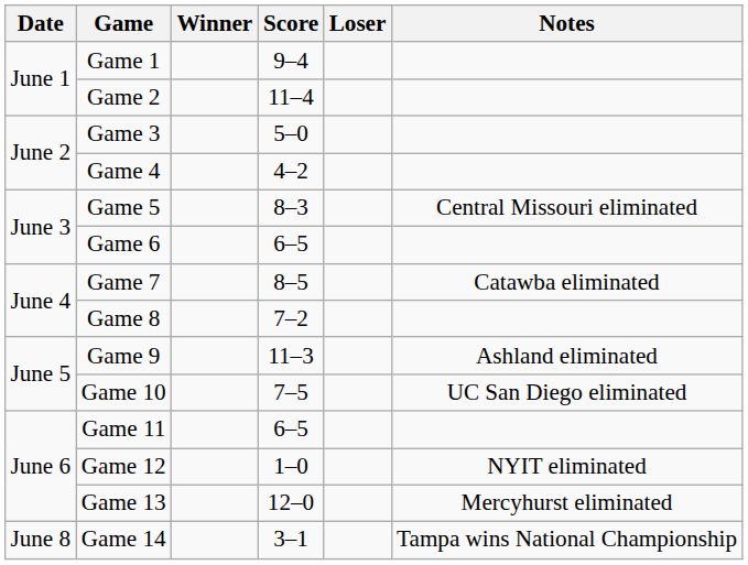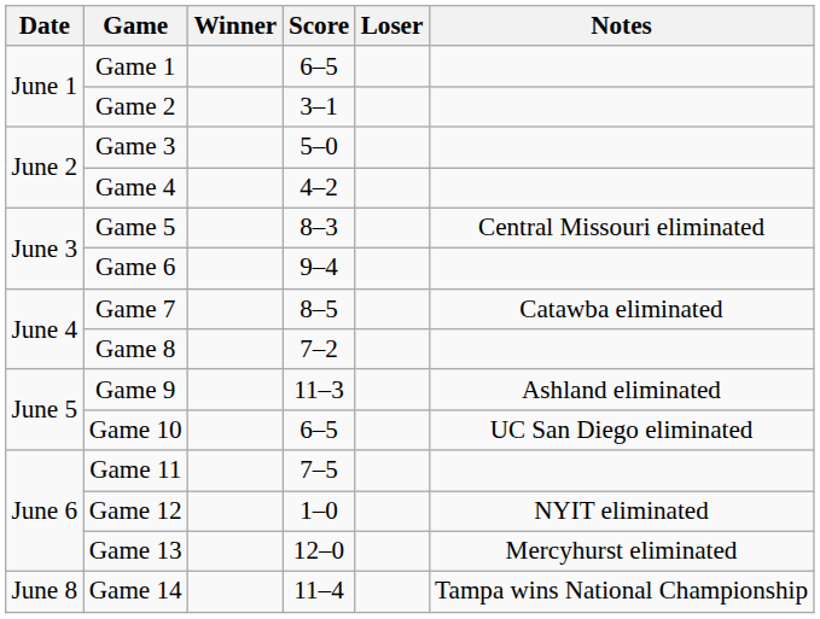 <table class="wikitable">
 <tr style="text-align:center; background:#f2f2f2;">
 <th>Date</th>
 <th>Game</th>
 <th>Winner</th>
 <th>Score</th>
 <th>Loser</th>
 <th>Notes</th>
 </tr>
 <tr align=center>
 <td rowspan=2>June 1</td>
 <td>Game 1</td>
 <td></td>
-<td>9–4</td>
+<td>6–5</td>
 <td></td>
 <td></td>
 </tr>
 <tr align=center>
 <td>Game 2</td>
 <td></td>
-<td>11–4</td>
+<td>3–1</td>
 <td></td>
 <td></td>
 </tr>
 <tr align=center>
 <td rowspan=2>June 2</td>
 <td>Game 3</td>
 <td></td>
 <td>5–0</td>
 <td></td>
 <td></td>
 </tr>
 <tr align=center>
 <td>Game 4</td>
 <td></td>
 <td>4–2</td>
 <td></td>
 <td></td>
 </tr>
 <tr align=center>
 <td rowspan=2>June 3</td>
 <td>Game 5</td>
 <td></td>
 <td>8–3</td>
 <td></td>
 <td>Central Missouri eliminated</td>
 </tr>
 <tr align=center>
 <td>Game 6</td>
 <td></td>
-<td>6–5</td>
+<td>9–4</td>
 <td></td>
 <td></td>
 </tr>
 <tr align=center>
 <td rowspan=2>June 4</td>
 <td>Game 7</td>
 <td></td>
 <td>8–5</td>
 <td></td>
 <td>Catawba eliminated</td>
 </tr>
 <tr align=center>
 <td>Game 8</td>
 <td></td>
 <td>7–2</td>
 <td></td>
 <td></td>
 </tr>
 <tr align=center>
 <td rowspan=2>June 5</td>
 <td>Game 9</td>
 <td></td>
 <td>11–3</td>
 <td></td>
 <td>Ashland eliminated</td>
 </tr>
 <tr align=center>
 <td>Game 10</td>
 <td></td>
-<td>7–5</td>
+<td>6–5</td>
 <td></td>
 <td>UC San Diego eliminated</td>
 </tr>
 <tr align=center>
 <td rowspan=3>June 6</td>
 <td>Game 11</td>
 <td></td>
-<td>6–5</td>
+<td>7–5</td>
 <td></td>
 </tr>
 <tr align=center>
 <td>Game 12</td>
 <td></td>
 <td>1–0</td>
 <td></td>
 <td>NYIT eliminated</td>
 </tr>
 <tr align=center>
 <td>Game 13</td>
 <td></td>
 <td>12–0</td>
 <td></td>
 <td>Mercyhurst eliminated</td>
 </tr>
 <tr align=center>
 <td>June 8</td>
 <td>Game 14</td>
 <td></td>
-<td>3–1</td>
+<td>11–4</td>
 <td></td>
 <td>Tampa wins National Championship</td>
 </tr>
 </table>
